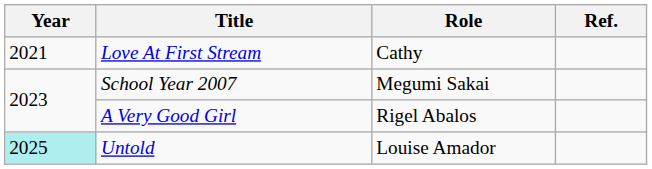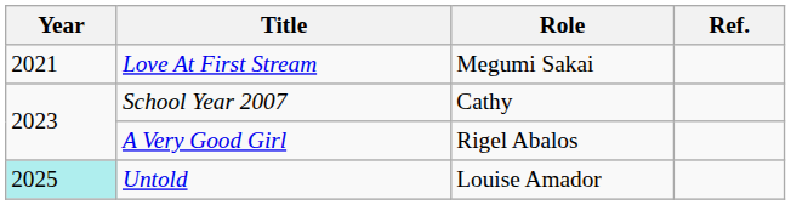 <table class="wikitable" style="font-size:90%">
 <tr>
 <th scope="col" width="10%">Year</th>
 <th scope="col" width="30%">Title</th>
 <th scope="col" width="20%">Role</th>
 <th scope="col" width="10%">Ref.</th>
 </tr>
 <tr>
 <td>2021</td>
 <td><em><a href='#'>Love At First Stream</a></em></td>
-<td>Cathy</td>
+<td>Megumi Sakai</td>
 <td align="center"><br></td>
 </tr>
 <tr>
 <td rowspan="2">2023</td>
 <td><em>School Year 2007</em></td>
-<td>Megumi Sakai</td>
+<td>Cathy</td>
 <td align="center"></td>
 </tr>
 <tr>
 <td><em><a href='#'>A Very Good Girl</a></em></td>
 <td>Rigel Abalos</td>
 <td align="center"><br></td>
 </tr>
 <tr>
 <td style="background: paleturquoise;">2025</td>
 <td><em><a href='#'>Untold</a></em></td>
 <td>Louise Amador</td>
 <td align="center"></td>
 </tr>
 </table>
